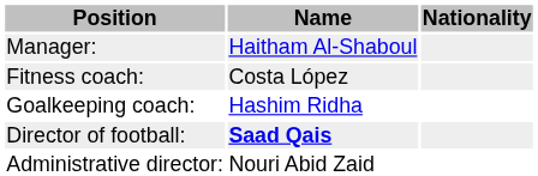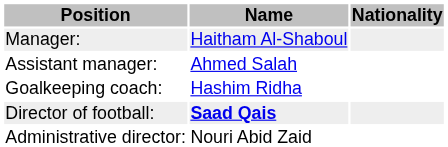 <table class="toccolours">
 <tr>
 <th bgcolor=silver>Position</th>
 <th bgcolor=silver>Name</th>
 <th bgcolor=silver>Nationality</th>
 </tr>
 <tr bgcolor=#eeeeee>
 <td>Manager:</td>
 <td><a href='#'>Haitham Al-Shaboul</a></td>
 <td></td>
 </tr>
-<tr bgcolor=#eeeeee>
-<td>Fitness coach:</td>
-<td>Costa López</td>
+<tr>
+<td>Assistant manager:</td>
+<td><a href='#'>Ahmed Salah</a></td>
 <td></td>
 </tr>
 <tr>
 <td>Goalkeeping coach:</td>
 <td><a href='#'>Hashim Ridha</a></td>
 <td></td>
 </tr>
 <tr bgcolor=#eeeeee>
 <td>Director of football:</td>
 <td><strong><a href='#'>Saad Qais</a></strong></td>
 <td></td>
 </tr>
 <tr>
 <td>Administrative director:</td>
 <td>Nouri Abid Zaid</td>
 <td></td>
 </tr>
 <tr>
 </tr>
 </table>
